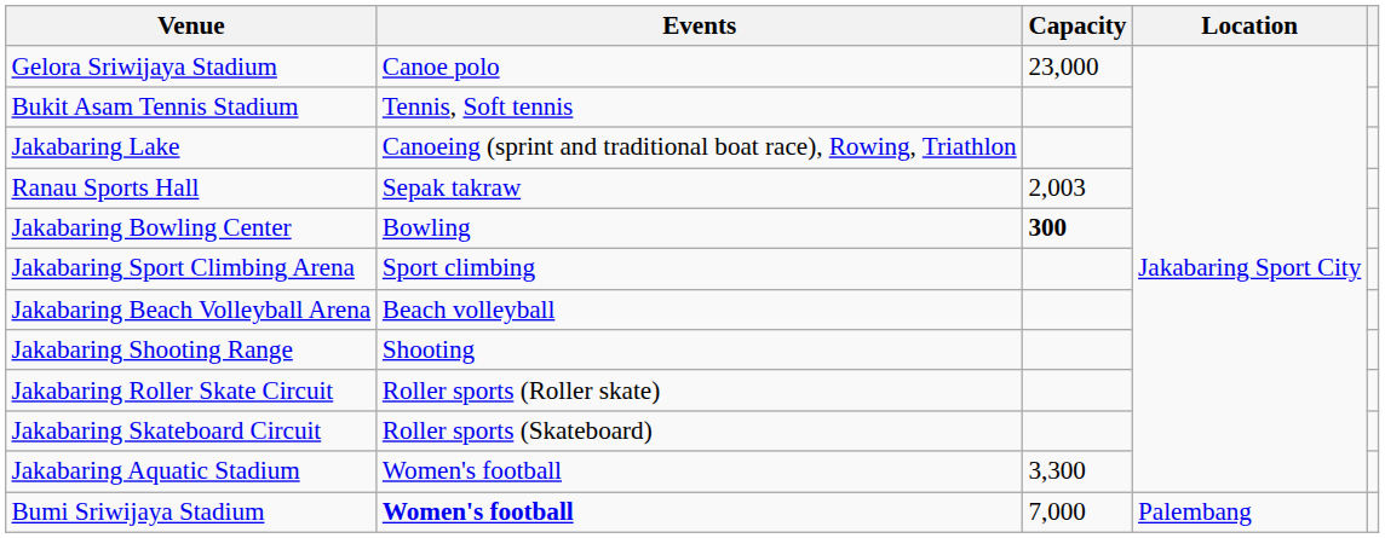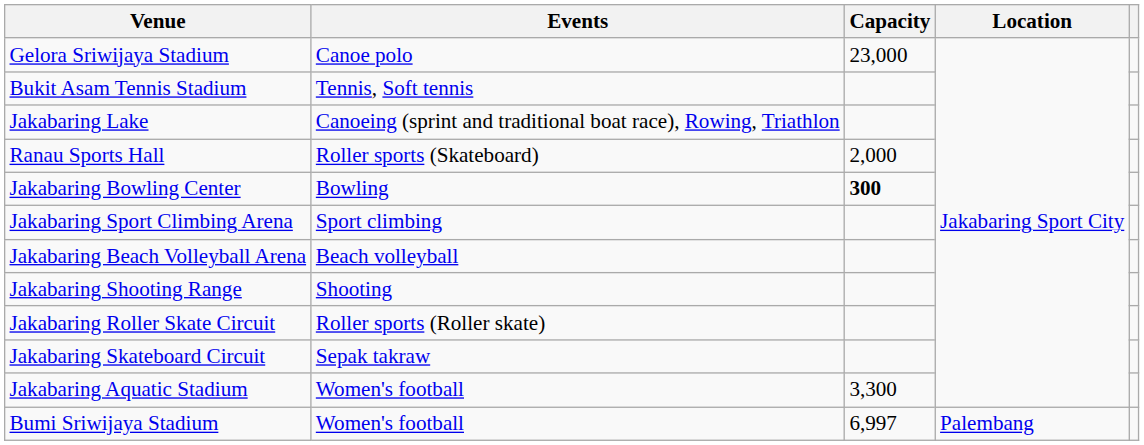 <table class="wikitable">
 <tr>
 <th>Venue</th>
 <th>Events</th>
 <th>Capacity</th>
 <th>Location</th>
 <th></th>
 </tr>
 <tr>
 <td><a href='#'>Gelora Sriwijaya Stadium</a></td>
 <td><a href='#'>Canoe polo</a></td>
 <td>23,000</td>
 <td rowspan="11"><a href='#'>Jakabaring Sport City</a></td>
 <td></td>
 </tr>
 <tr>
 <td><a href='#'>Bukit Asam Tennis Stadium</a></td>
 <td><a href='#'>Tennis</a>, <a href='#'>Soft tennis</a></td>
 <td></td>
 <td></td>
 </tr>
 <tr>
 <td><a href='#'>Jakabaring Lake</a></td>
 <td><a href='#'>Canoeing</a> (sprint and traditional boat race), <a href='#'>Rowing</a>, <a href='#'>Triathlon</a></td>
 <td></td>
 <td></td>
 </tr>
 <tr>
 <td><a href='#'>Ranau Sports Hall</a></td>
-<td><a href='#'>Sepak takraw</a></td>
-<td>2,003</td>
+<td><a href='#'>Roller sports</a> (Skateboard)</td>
+<td>2,000</td>
 <td></td>
 </tr>
 <tr>
 <td><a href='#'>Jakabaring Bowling Center</a></td>
 <td><a href='#'>Bowling</a></td>
 <td><strong>300</strong></td>
 <td></td>
 </tr>
 <tr>
 <td><a href='#'>Jakabaring Sport Climbing Arena</a></td>
 <td><a href='#'>Sport climbing</a></td>
 <td></td>
 <td></td>
 </tr>
 <tr>
 <td><a href='#'>Jakabaring Beach Volleyball Arena</a></td>
 <td><a href='#'>Beach volleyball</a></td>
 <td></td>
 <td></td>
 </tr>
 <tr>
 <td><a href='#'>Jakabaring Shooting Range</a></td>
 <td><a href='#'>Shooting</a></td>
 <td></td>
 <td></td>
 </tr>
 <tr>
 <td><a href='#'>Jakabaring Roller Skate Circuit</a></td>
 <td><a href='#'>Roller sports</a> (Roller skate)</td>
 <td></td>
 <td></td>
 </tr>
 <tr>
 <td><a href='#'>Jakabaring Skateboard Circuit</a></td>
-<td><a href='#'>Roller sports</a> (Skateboard)</td>
+<td><a href='#'>Sepak takraw</a></td>
 <td></td>
 <td></td>
 </tr>
 <tr>
 <td><a href='#'>Jakabaring Aquatic Stadium</a></td>
 <td><a href='#'>Women's football</a></td>
 <td>3,300</td>
 <td></td>
 </tr>
 <tr>
 <td><a href='#'>Bumi Sriwijaya Stadium</a></td>
-<td><strong><a href='#'>Women's football</a></strong></td>
-<td>7,000</td>
+<td><a href='#'>Women's football</a></td>
+<td>6,997</td>
 <td><a href='#'>Palembang</a></td>
 <td></td>
 </tr>
 </table>
